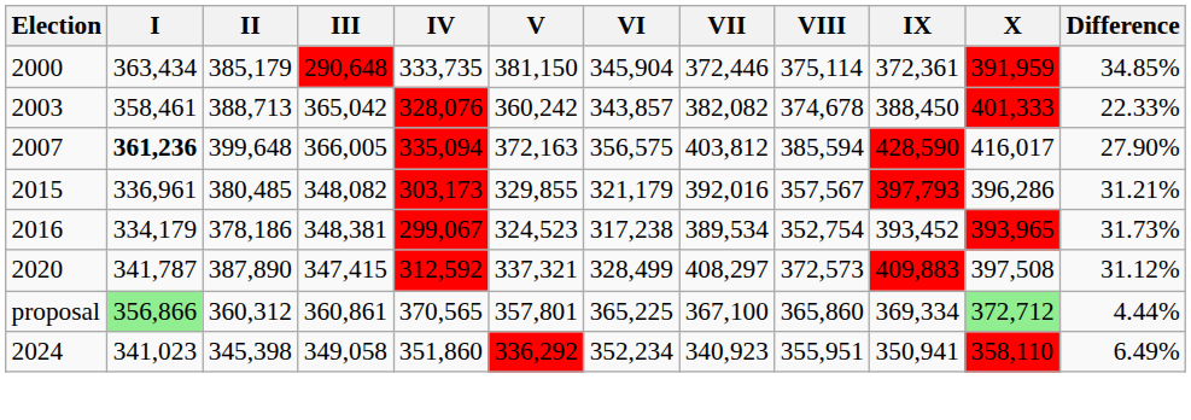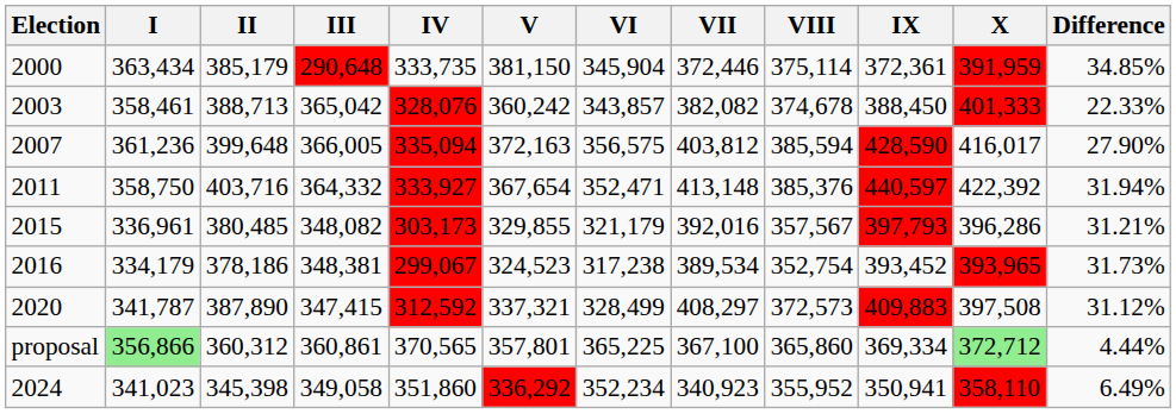 <table class="wikitable" style="text-align: left;">
 <tr>
 <th>Election</th>
 <th>I</th>
 <th>II</th>
 <th>III</th>
 <th>IV</th>
 <th>V</th>
 <th>VI</th>
 <th>VII</th>
 <th>VIII</th>
 <th>IX</th>
 <th>X</th>
 <th>Difference</th>
 </tr>
 <tr>
 <td>2000</td>
 <td>363,434</td>
 <td>385,179</td>
 <td style="background:red">290,648</td>
 <td>333,735</td>
 <td>381,150</td>
 <td>345,904</td>
 <td>372,446</td>
 <td>375,114</td>
 <td>372,361</td>
 <td style="background:red">391,959</td>
 <td align="right">34.85%</td>
 </tr>
 <tr>
 <td>2003</td>
 <td>358,461</td>
 <td>388,713</td>
 <td>365,042</td>
 <td style="background:red">328,076</td>
 <td>360,242</td>
 <td>343,857</td>
 <td>382,082</td>
 <td>374,678</td>
 <td>388,450</td>
 <td style="background:red">401,333</td>
 <td align="right">22.33%</td>
 </tr>
 <tr>
 <td>2007</td>
-<td><strong>361,236</strong></td>
+<td>361,236</td>
 <td>399,648</td>
 <td>366,005</td>
 <td style="background:red">335,094</td>
 <td>372,163</td>
 <td>356,575</td>
 <td>403,812</td>
 <td>385,594</td>
 <td style="background:red">428,590</td>
 <td>416,017</td>
 <td align="right">27.90%</td>
+</tr>
+<tr>
+<td>2011</td>
+<td>358,750</td>
+<td>403,716</td>
+<td>364,332</td>
+<td style="background:red">333,927</td>
+<td>367,654</td>
+<td>352,471</td>
+<td>413,148</td>
+<td>385,376</td>
+<td style="background:red">440,597</td>
+<td>422,392</td>
+<td align="right">31.94%</td>
 </tr>
 <tr>
 <td>2015</td>
 <td>336,961</td>
 <td>380,485</td>
 <td>348,082</td>
 <td style="background:red">303,173</td>
 <td>329,855</td>
 <td>321,179</td>
 <td>392,016</td>
 <td>357,567</td>
 <td style="background:red">397,793</td>
 <td>396,286</td>
 <td align="right">31.21%</td>
 </tr>
 <tr>
 <td>2016</td>
 <td>334,179</td>
 <td>378,186</td>
 <td>348,381</td>
 <td style="background:red">299,067</td>
 <td>324,523</td>
 <td>317,238</td>
 <td>389,534</td>
 <td>352,754</td>
 <td>393,452</td>
 <td style="background:red">393,965</td>
 <td align="right">31.73%</td>
 </tr>
 <tr>
 <td>2020</td>
 <td>341,787</td>
 <td>387,890</td>
 <td>347,415</td>
 <td style="background:red">312,592</td>
 <td>337,321</td>
 <td>328,499</td>
 <td>408,297</td>
 <td>372,573</td>
 <td style="background:red">409,883</td>
 <td>397,508</td>
 <td align="right">31.12%</td>
 </tr>
 <tr>
 <td>proposal</td>
 <td style="background:lightgreen">356,866</td>
 <td>360,312</td>
 <td>360,861</td>
 <td>370,565</td>
 <td>357,801</td>
 <td>365,225</td>
 <td>367,100</td>
 <td>365,860</td>
 <td>369,334</td>
 <td style="background:lightgreen">372,712</td>
 <td align="right">4.44%</td>
 </tr>
 <tr>
 <td>2024</td>
 <td>341,023</td>
 <td>345,398</td>
 <td>349,058</td>
 <td>351,860</td>
 <td style="background:red">336,292</td>
 <td>352,234</td>
 <td>340,923</td>
-<td>355,951</td>
+<td>355,952</td>
 <td>350,941</td>
 <td style="background:red">358,110</td>
 <td align="right">6.49%</td>
 </tr>
 </table>
